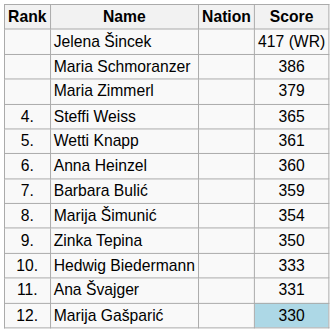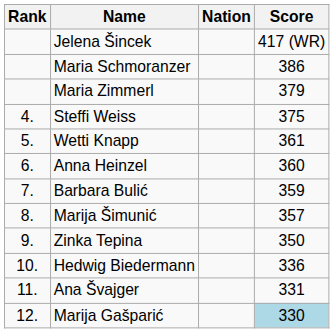 <table class="wikitable sortable" style="text-align:center">
 <tr>
 <th>Rank</th>
 <th>Name</th>
 <th>Nation</th>
 <th>Score</th>
 </tr>
 <tr>
 <td></td>
 <td align="left">Jelena Šincek</td>
 <td align="left"></td>
 <td>417 (WR)</td>
 </tr>
 <tr>
 <td></td>
 <td align="left">Maria Schmoranzer</td>
 <td align="left"></td>
 <td>386</td>
 </tr>
 <tr>
 <td></td>
 <td align="left">Maria Zimmerl</td>
 <td align="left"></td>
 <td>379</td>
 </tr>
 <tr>
 <td>4.</td>
 <td align="left">Steffi Weiss</td>
 <td align="left"></td>
-<td>365</td>
+<td>375</td>
 </tr>
 <tr>
 <td>5.</td>
 <td align="left">Wetti Knapp</td>
 <td align="left"></td>
 <td>361</td>
 </tr>
 <tr>
 <td>6.</td>
 <td align="left">Anna Heinzel</td>
 <td align="left"></td>
 <td>360</td>
 </tr>
 <tr>
 <td>7.</td>
 <td align="left">Barbara Bulić</td>
 <td align="left"></td>
 <td>359</td>
 </tr>
 <tr>
 <td>8.</td>
 <td align="left">Marija Šimunić</td>
 <td align="left"></td>
-<td>354</td>
+<td>357</td>
 </tr>
 <tr>
 <td>9.</td>
 <td align="left">Zinka Tepina</td>
 <td align="left"></td>
 <td>350</td>
 </tr>
 <tr>
 <td>10.</td>
 <td align="left">Hedwig Biedermann</td>
 <td align="left"></td>
-<td>333</td>
+<td>336</td>
 </tr>
 <tr>
 <td>11.</td>
 <td align="left">Ana Švajger</td>
 <td align="left"></td>
 <td>331</td>
 </tr>
 <tr>
 <td>12.</td>
 <td align="left">Marija Gašparić</td>
 <td align="left"></td>
 <td style="background: lightblue;">330</td>
 </tr>
 </table>
